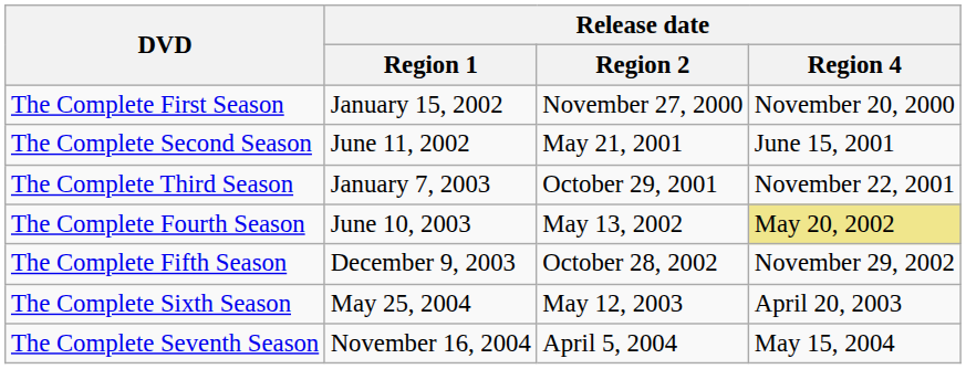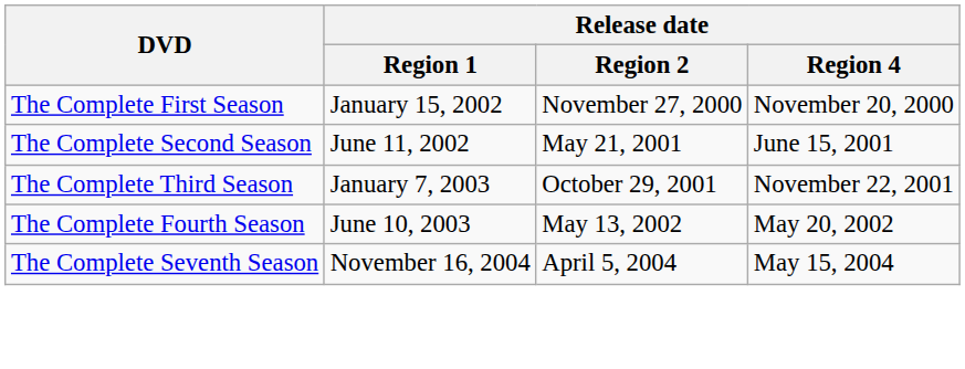 <table class="wikitable">
 <tr>
 <th rowspan="2">DVD</th>
 <th colspan="3">Release date</th>
 </tr>
 <tr>
 <th>Region 1</th>
 <th>Region 2</th>
 <th>Region 4</th>
 </tr>
 <tr>
 <td><a href='#'>The Complete First Season</a></td>
 <td>January 15, 2002</td>
 <td>November 27, 2000</td>
 <td>November 20, 2000</td>
 </tr>
 <tr>
 <td><a href='#'>The Complete Second Season</a></td>
 <td>June 11, 2002</td>
 <td>May 21, 2001</td>
 <td>June 15, 2001</td>
 </tr>
 <tr>
 <td><a href='#'>The Complete Third Season</a></td>
 <td>January 7, 2003</td>
 <td>October 29, 2001</td>
 <td>November 22, 2001</td>
 </tr>
 <tr>
 <td><a href='#'>The Complete Fourth Season</a></td>
 <td>June 10, 2003</td>
 <td>May 13, 2002</td>
-<td style="background: khaki;">May 20, 2002</td>
-</tr>
-<tr>
-<td><a href='#'>The Complete Fifth Season</a></td>
-<td>December 9, 2003</td>
-<td>October 28, 2002</td>
-<td>November 29, 2002</td>
-</tr>
-<tr>
-<td><a href='#'>The Complete Sixth Season</a></td>
-<td>May 25, 2004</td>
-<td>May 12, 2003</td>
-<td>April 20, 2003</td>
+<td>May 20, 2002</td>
 </tr>
 <tr>
 <td><a href='#'>The Complete Seventh Season</a></td>
 <td>November 16, 2004</td>
 <td>April 5, 2004</td>
 <td>May 15, 2004</td>
 </tr>
 </table>
